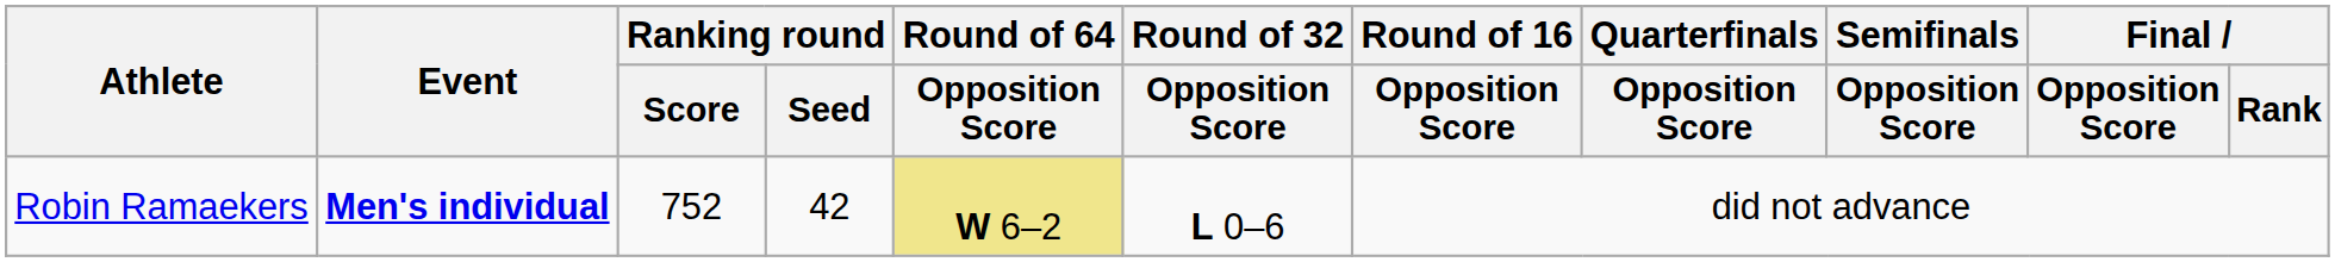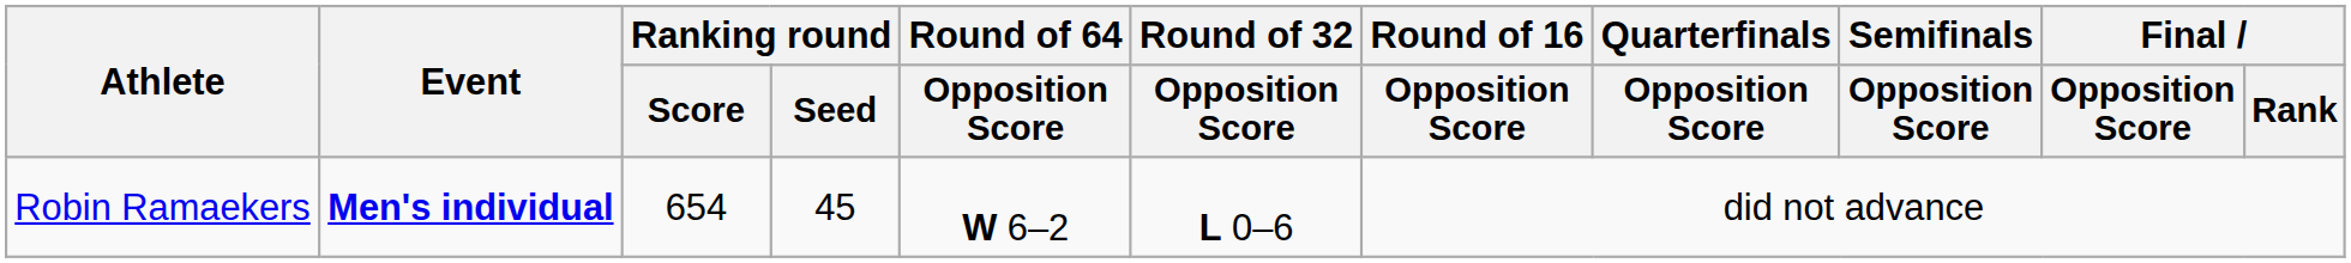 <table class="wikitable" style="font-size:90%">
 <tr>
 <th rowspan=2>Athlete</th>
 <th rowspan=2>Event</th>
 <th colspan="2">Ranking round</th>
 <th>Round of 64</th>
 <th>Round of 32</th>
 <th>Round of 16</th>
 <th>Quarterfinals</th>
 <th>Semifinals</th>
 <th colspan="2">Final / </th>
 </tr>
 <tr style="font-size:95%">
 <th>Score</th>
 <th>Seed</th>
 <th>Opposition<br>Score</th>
 <th>Opposition<br>Score</th>
 <th>Opposition<br>Score</th>
 <th>Opposition<br>Score</th>
 <th>Opposition<br>Score</th>
 <th>Opposition<br>Score</th>
 <th>Rank</th>
 </tr>
 <tr align=center>
 <td align=left><a href='#'>Robin Ramaekers</a></td>
 <td align=left><strong><a href='#'>Men's individual</a></strong></td>
-<td>752</td>
-<td>42</td>
-<td style="background: khaki;"><br><strong>W</strong> 6–2</td>
+<td>654</td>
+<td>45</td>
+<td><br><strong>W</strong> 6–2</td>
 <td><br><strong>L</strong> 0–6</td>
 <td colspan=5>did not advance</td>
 </tr>
 </table>
